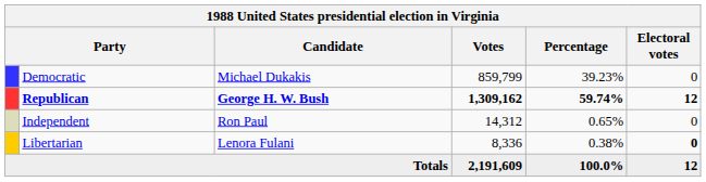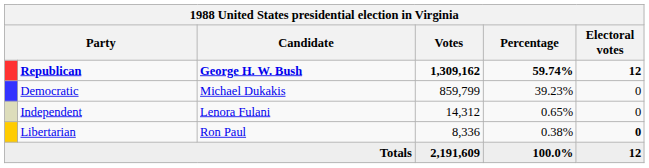 <table class="wikitable" style="font-size: 95%;">
 <tr>
 <th colspan="6">1988 United States presidential election in Virginia</th>
 </tr>
 <tr>
 <th colspan="2" style="width: 15em">Party</th>
 <th style="width: 17em">Candidate</th>
 <th style="width: 5em">Votes</th>
 <th style="width: 7em">Percentage</th>
 <th style="width: 5em">Electoral votes</th>
 </tr>
 <tr>
+<th style="background:#f33; width:3px;"></th>
+<td style="width: 130px"><strong><a href='#'>Republican</a></strong></td>
+<td><strong><a href='#'>George H. W. Bush</a></strong></td>
+<td style="text-align:right;"><strong>1,309,162</strong></td>
+<td style="text-align:right;"><strong>59.74%</strong></td>
+<td style="text-align:right;"><strong>12</strong></td>
+</tr>
+<tr>
 <th style="background:#33f; width:3px;"></th>
 <td style="width: 130px"><a href='#'>Democratic</a></td>
 <td><a href='#'>Michael Dukakis</a></td>
 <td style="text-align:right;">859,799</td>
 <td style="text-align:right;">39.23%</td>
 <td style="text-align:right;">0</td>
 </tr>
 <tr>
-<th style="background:#f33; width:3px;"></th>
-<td style="width: 130px"><strong><a href='#'>Republican</a></strong></td>
-<td><strong><a href='#'>George H. W. Bush</a></strong></td>
-<td style="text-align:right;"><strong>1,309,162</strong></td>
-<td style="text-align:right;"><strong>59.74%</strong></td>
-<td style="text-align:right;"><strong>12</strong></td>
-</tr>
-<tr>
 <th style="background:#DDDDBB; width:3px;"></th>
 <td style="width: 130px"><a href='#'>Independent</a></td>
-<td><a href='#'>Ron Paul</a></td>
+<td><a href='#'>Lenora Fulani</a></td>
 <td style="text-align:right;">14,312</td>
 <td style="text-align:right;">0.65%</td>
 <td style="text-align:right;">0</td>
 </tr>
 <tr>
 <th style="background:#FFCC00; width:3px;"></th>
 <td style="width: 130px"><a href='#'>Libertarian</a></td>
-<td><a href='#'>Lenora Fulani</a></td>
+<td><a href='#'>Ron Paul</a></td>
 <td style="text-align:right;">8,336</td>
 <td style="text-align:right;">0.38%</td>
 <td style="text-align:right;"><strong>0</strong></td>
 </tr>
 <tr style="background:#eee; text-align:right;">
 <td colspan="3"><strong>Totals</strong></td>
 <td><strong>2,191,609</strong></td>
 <td><strong>100.0%</strong></td>
 <td><strong>12</strong></td>
 </tr>
 </table>
